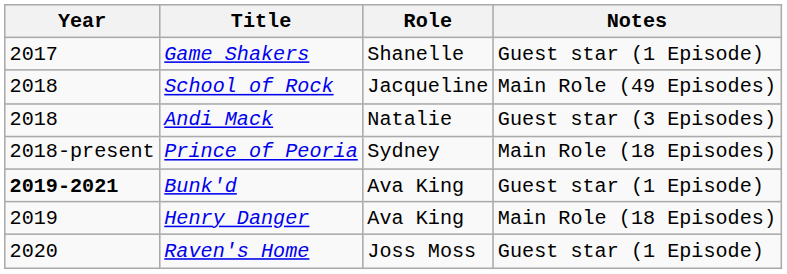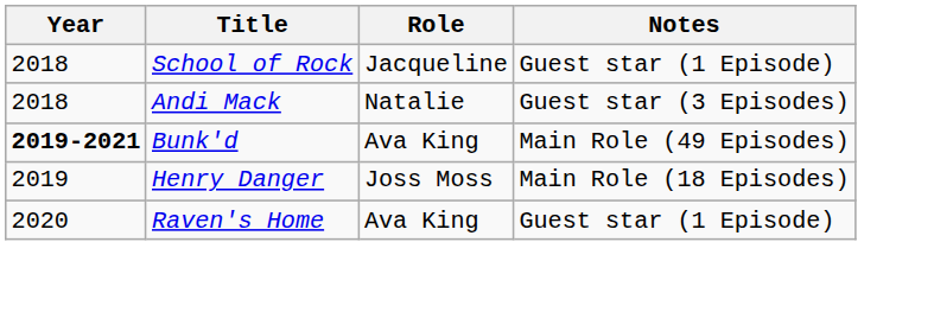 <table class="wikitable">
 <tr align="center">
 <th>Year</th>
 <th>Title</th>
 <th>Role</th>
 <th>Notes</th>
 </tr>
 <tr>
-<td>2017</td>
-<td><em><a href='#'>Game Shakers</a></em></td>
-<td>Shanelle</td>
-<td>Guest star (1 Episode)</td>
-</tr>
-<tr>
 <td>2018</td>
 <td><em><a href='#'>School of Rock</a></em></td>
 <td>Jacqueline</td>
-<td>Main Role (49 Episodes)</td>
+<td>Guest star (1 Episode)</td>
 </tr>
 <tr>
 <td>2018</td>
 <td><em><a href='#'>Andi Mack</a></em></td>
 <td>Natalie</td>
 <td>Guest star (3 Episodes)</td>
 </tr>
 <tr>
-<td>2018-present</td>
-<td><em><a href='#'>Prince of Peoria</a></em></td>
-<td>Sydney</td>
-<td>Main Role (18 Episodes)</td>
-</tr>
-<tr>
 <td><strong>2019-2021</strong></td>
 <td><em><a href='#'>Bunk'd</a></em></td>
 <td>Ava King</td>
-<td>Guest star (1 Episode)</td>
+<td>Main Role (49 Episodes)</td>
 </tr>
 <tr>
 <td>2019</td>
 <td><em><a href='#'>Henry Danger</a></em></td>
-<td>Ava King</td>
+<td>Joss Moss</td>
 <td>Main Role (18 Episodes)</td>
 </tr>
 <tr>
 <td>2020</td>
 <td><em><a href='#'>Raven's Home</a></em></td>
-<td>Joss Moss</td>
+<td>Ava King</td>
 <td>Guest star (1 Episode)</td>
 </tr>
 </table>
